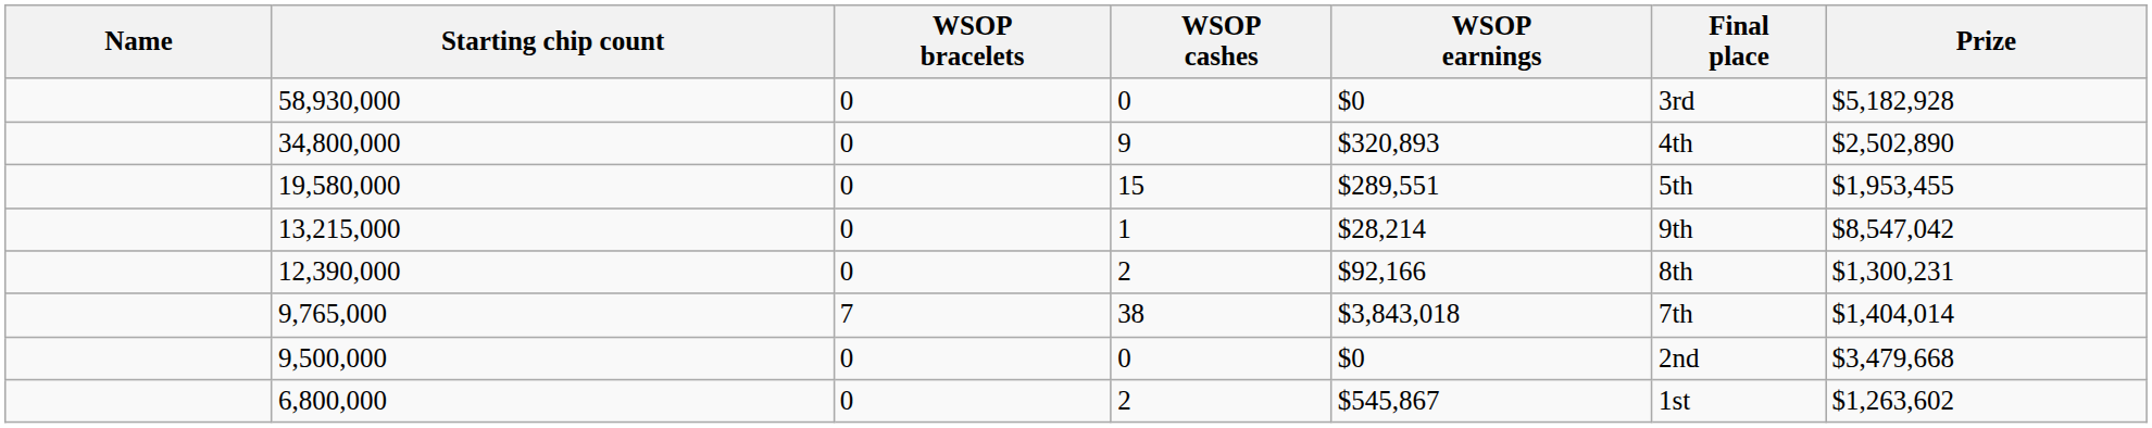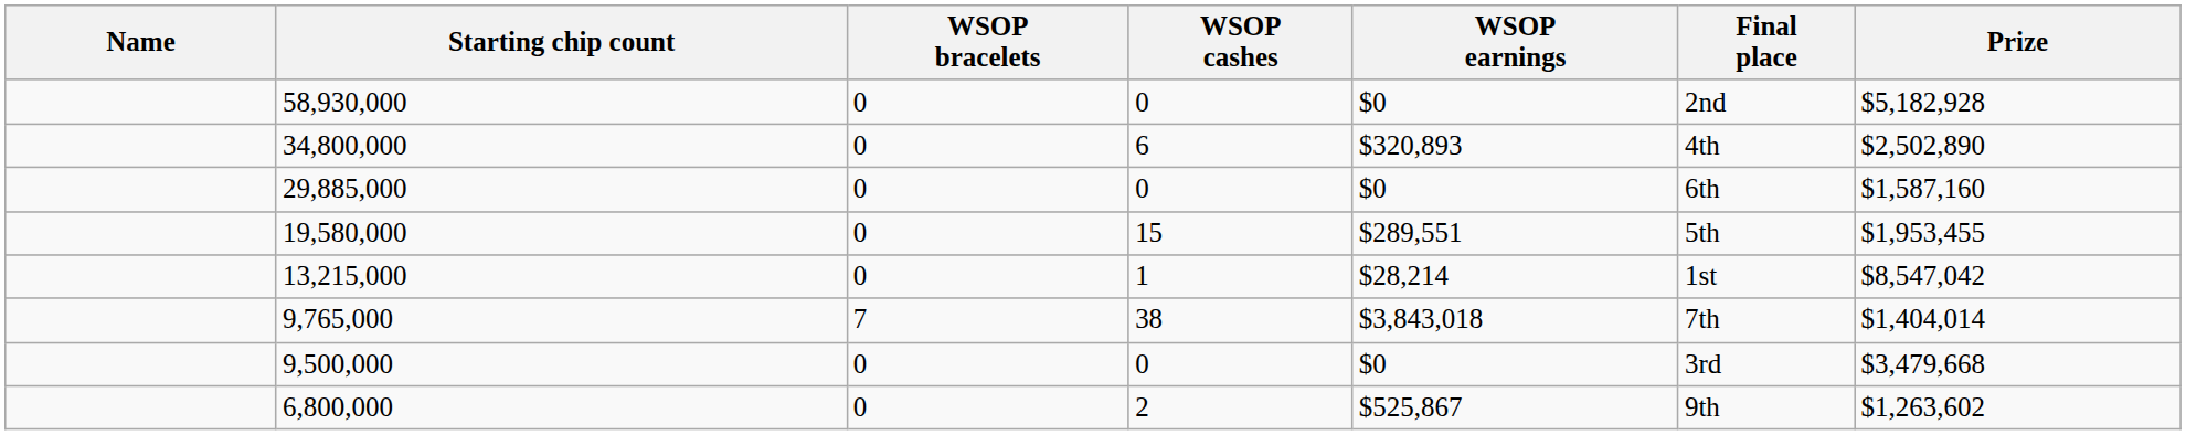 <table class="wikitable sortable" width="100%">
 <tr>
 <th width="150">Name</th>
 <th>Starting chip count</th>
 <th>WSOP<br>bracelets</th>
 <th>WSOP<br>cashes</th>
 <th>WSOP<br>earnings</th>
 <th>Final<br>place</th>
 <th>Prize</th>
 </tr>
 <tr>
 <td></td>
 <td>58,930,000</td>
 <td>0</td>
 <td>0</td>
 <td>$0</td>
-<td>3rd</td>
+<td>2nd</td>
 <td>$5,182,928</td>
 </tr>
 <tr>
 <td></td>
 <td>34,800,000</td>
 <td>0</td>
-<td>9</td>
+<td>6</td>
 <td>$320,893</td>
 <td>4th</td>
 <td>$2,502,890</td>
+</tr>
+<tr>
+<td></td>
+<td>29,885,000</td>
+<td>0</td>
+<td>0</td>
+<td>$0</td>
+<td>6th</td>
+<td>$1,587,160</td>
 </tr>
 <tr>
 <td></td>
 <td>19,580,000</td>
 <td>0</td>
 <td>15</td>
 <td>$289,551</td>
 <td>5th</td>
 <td>$1,953,455</td>
 </tr>
 <tr>
 <td></td>
 <td>13,215,000</td>
 <td>0</td>
 <td>1</td>
 <td>$28,214</td>
-<td>9th</td>
+<td>1st</td>
 <td>$8,547,042</td>
-</tr>
-<tr>
-<td></td>
-<td>12,390,000</td>
-<td>0</td>
-<td>2</td>
-<td>$92,166</td>
-<td>8th</td>
-<td>$1,300,231</td>
 </tr>
 <tr>
 <td></td>
 <td>9,765,000</td>
 <td>7</td>
 <td>38</td>
 <td>$3,843,018</td>
 <td>7th</td>
 <td>$1,404,014</td>
 </tr>
 <tr>
 <td></td>
 <td>9,500,000</td>
 <td>0</td>
 <td>0</td>
 <td>$0</td>
-<td>2nd</td>
+<td>3rd</td>
 <td>$3,479,668</td>
 </tr>
 <tr>
 <td></td>
 <td>6,800,000</td>
 <td>0</td>
 <td>2</td>
-<td>$545,867</td>
-<td>1st</td>
+<td>$525,867</td>
+<td>9th</td>
 <td>$1,263,602</td>
 </tr>
 </table>
